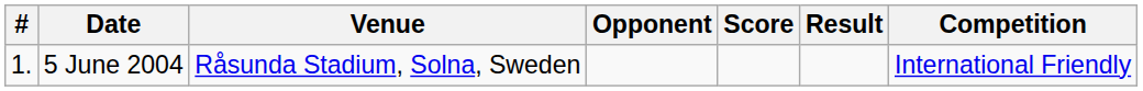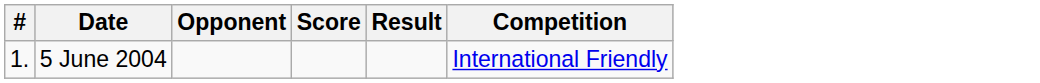 <table class="wikitable">
 <tr>
 <th>#</th>
 <th>Date</th>
-<th>Venue</th>
 <th>Opponent</th>
 <th>Score</th>
 <th>Result</th>
 <th>Competition</th>
 </tr>
 <tr>
 <td>1.</td>
 <td>5 June 2004</td>
-<td><a href='#'>Råsunda Stadium</a>, <a href='#'>Solna</a>, Sweden</td>
 <td></td>
 <td></td>
 <td></td>
 <td><a href='#'>International Friendly</a></td>
 </tr>
 </table>
